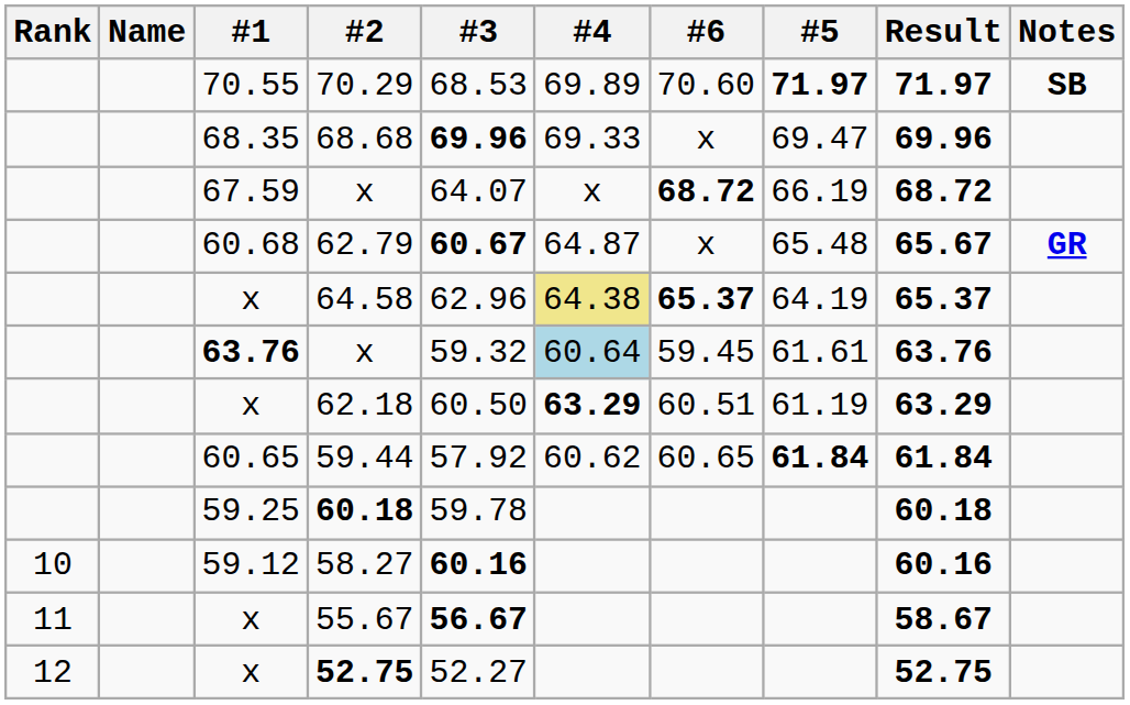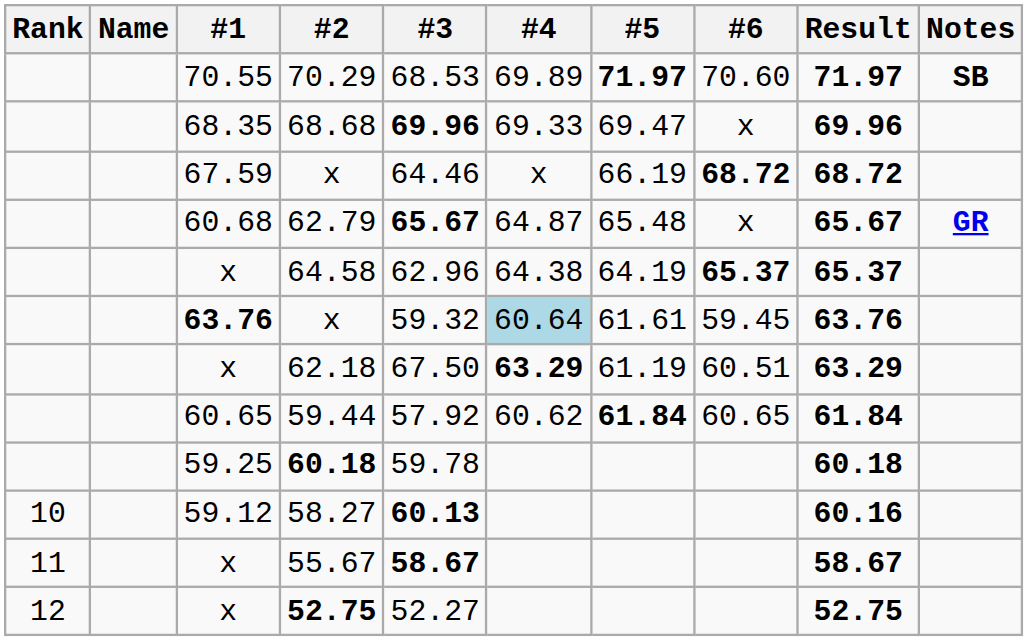 <table class="wikitable sortable" style="text-align:center">
 <tr>
 <th>Rank</th>
 <th>Name</th>
 <th>#1</th>
 <th>#2</th>
 <th>#3</th>
 <th>#4</th>
+<th>#5</th>
 <th>#6</th>
-<th>#5</th>
 <th>Result</th>
 <th>Notes</th>
 </tr>
 <tr>
 <td></td>
 <td align="left"></td>
 <td>70.55</td>
 <td>70.29</td>
 <td>68.53</td>
 <td>69.89</td>
+<td><strong>71.97</strong></td>
 <td>70.60</td>
-<td><strong>71.97</strong></td>
 <td><strong>71.97</strong></td>
 <td><strong>SB</strong></td>
 </tr>
 <tr>
 <td></td>
 <td align="left"></td>
 <td>68.35</td>
 <td>68.68</td>
 <td><strong>69.96</strong></td>
 <td>69.33</td>
+<td>69.47</td>
 <td>x</td>
-<td>69.47</td>
 <td><strong>69.96</strong></td>
 <td></td>
 </tr>
 <tr>
 <td></td>
 <td align="left"></td>
 <td>67.59</td>
 <td>x</td>
-<td>64.07</td>
+<td>64.46</td>
 <td>x</td>
+<td>66.19</td>
 <td><strong>68.72</strong></td>
-<td>66.19</td>
 <td><strong>68.72</strong></td>
 <td></td>
 </tr>
 <tr>
 <td></td>
 <td align="left"></td>
 <td>60.68</td>
 <td>62.79</td>
-<td><strong>60.67</strong></td>
+<td><strong>65.67</strong></td>
 <td>64.87</td>
+<td>65.48</td>
 <td>x</td>
-<td>65.48</td>
 <td><strong>65.67</strong></td>
 <td><strong><a href='#'>GR</a></strong></td>
 </tr>
 <tr>
 <td></td>
 <td align="left"></td>
 <td>x</td>
 <td>64.58</td>
 <td>62.96</td>
-<td style="background: khaki;">64.38</td>
+<td>64.38</td>
+<td>64.19</td>
 <td><strong>65.37</strong></td>
-<td>64.19</td>
 <td><strong>65.37</strong></td>
 <td></td>
 </tr>
 <tr>
 <td></td>
 <td align="left"></td>
 <td><strong>63.76</strong></td>
 <td>x</td>
 <td>59.32</td>
 <td style="background: lightblue;">60.64</td>
+<td>61.61</td>
 <td>59.45</td>
-<td>61.61</td>
 <td><strong>63.76</strong></td>
 <td></td>
 </tr>
 <tr>
 <td></td>
 <td align="left"></td>
 <td>x</td>
 <td>62.18</td>
-<td>60.50</td>
+<td>67.50</td>
 <td><strong>63.29</strong></td>
+<td>61.19</td>
 <td>60.51</td>
-<td>61.19</td>
 <td><strong>63.29</strong></td>
 <td></td>
 </tr>
 <tr>
 <td></td>
 <td align="left"></td>
 <td>60.65</td>
 <td>59.44</td>
 <td>57.92</td>
 <td>60.62</td>
+<td><strong>61.84</strong></td>
 <td>60.65</td>
-<td><strong>61.84</strong></td>
 <td><strong>61.84</strong></td>
 <td></td>
 </tr>
 <tr>
 <td></td>
 <td align="left"></td>
 <td>59.25</td>
 <td><strong>60.18</strong></td>
 <td>59.78</td>
 <td></td>
 <td></td>
 <td></td>
 <td><strong>60.18</strong></td>
 <td></td>
 </tr>
 <tr>
 <td>10</td>
 <td align="left"></td>
 <td>59.12</td>
 <td>58.27</td>
-<td><strong>60.16</strong></td>
+<td><strong>60.13</strong></td>
 <td></td>
 <td></td>
 <td></td>
 <td><strong>60.16</strong></td>
 <td></td>
 </tr>
 <tr>
 <td>11</td>
 <td align="left"></td>
 <td>x</td>
 <td>55.67</td>
-<td><strong>56.67</strong></td>
+<td><strong>58.67</strong></td>
 <td></td>
 <td></td>
 <td></td>
 <td><strong>58.67</strong></td>
 <td></td>
 </tr>
 <tr>
 <td>12</td>
 <td align="left"></td>
 <td>x</td>
 <td><strong>52.75</strong></td>
 <td>52.27</td>
 <td></td>
 <td></td>
 <td></td>
 <td><strong>52.75</strong></td>
 <td></td>
 </tr>
 </table>
